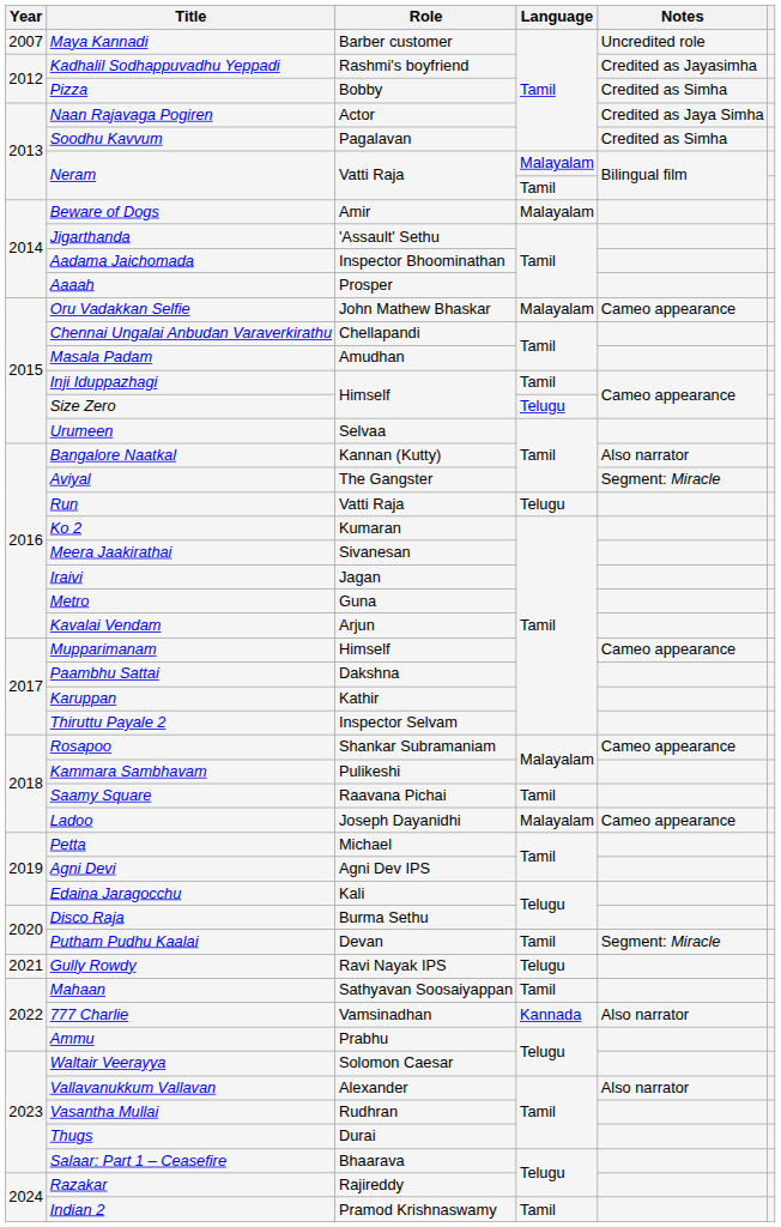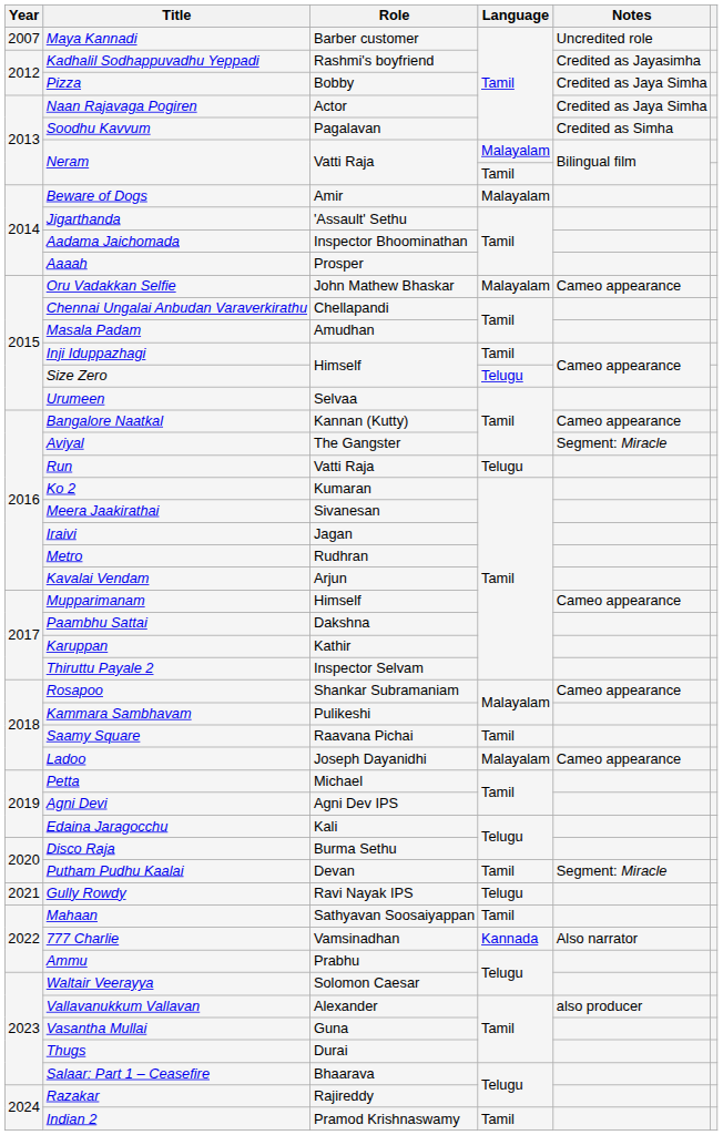 <table class="wikitable sortable" style="background:#f5f5f5;">
 <tr style="background:#B0C4DE;">
 <th>Year</th>
 <th>Title</th>
 <th>Role</th>
 <th>Language</th>
 <th scope="col" class="unsortable">Notes</th>
 <th scope="col" class="unsortable"></th>
 </tr>
 <tr>
 <td>2007</td>
 <td><em><a href='#'>Maya Kannadi</a></em></td>
 <td>Barber customer</td>
 <td rowspan="5"><a href='#'>Tamil</a></td>
 <td>Uncredited role</td>
 <td></td>
 </tr>
 <tr>
 <td rowspan="2">2012</td>
 <td><em><a href='#'>Kadhalil Sodhappuvadhu Yeppadi</a></em></td>
 <td>Rashmi's boyfriend</td>
 <td>Credited as Jayasimha</td>
 <td></td>
 </tr>
 <tr>
 <td><em><a href='#'>Pizza</a></em></td>
 <td>Bobby</td>
-<td>Credited as Simha</td>
+<td>Credited as Jaya Simha</td>
 <td></td>
 </tr>
 <tr>
 <td rowspan="4">2013</td>
 <td><em><a href='#'>Naan Rajavaga Pogiren</a></em></td>
 <td>Actor</td>
 <td>Credited as Jaya Simha</td>
 <td></td>
 </tr>
 <tr>
 <td><em><a href='#'>Soodhu Kavvum</a></em></td>
 <td>Pagalavan</td>
 <td>Credited as Simha</td>
 <td></td>
 </tr>
 <tr>
 <td rowspan="2"><em><a href='#'>Neram</a></em></td>
 <td rowspan="2">Vatti Raja</td>
 <td><a href='#'>Malayalam</a></td>
 <td rowspan="2">Bilingual film</td>
 <td></td>
 </tr>
 <tr>
 <td>Tamil</td>
 <td></td>
 </tr>
 <tr>
 <td rowspan="4">2014</td>
 <td><em><a href='#'>Beware of Dogs</a></em></td>
 <td>Amir</td>
 <td>Malayalam</td>
 <td></td>
 <td></td>
 </tr>
 <tr>
 <td><em><a href='#'>Jigarthanda</a></em></td>
 <td>'Assault' Sethu</td>
 <td rowspan="3">Tamil</td>
 <td></td>
 <td></td>
 </tr>
 <tr>
 <td><em><a href='#'>Aadama Jaichomada</a></em></td>
 <td>Inspector Bhoominathan</td>
 <td></td>
 <td></td>
 </tr>
 <tr>
 <td><em><a href='#'>Aaaah</a></em></td>
 <td>Prosper</td>
 <td></td>
 <td></td>
 </tr>
 <tr>
 <td rowspan="6">2015</td>
 <td><em><a href='#'>Oru Vadakkan Selfie</a></em></td>
 <td>John Mathew Bhaskar</td>
 <td>Malayalam</td>
 <td>Cameo appearance</td>
 <td></td>
 </tr>
 <tr>
 <td><em><a href='#'>Chennai Ungalai Anbudan Varaverkirathu</a></em></td>
 <td>Chellapandi</td>
 <td rowspan="2">Tamil</td>
 <td></td>
 <td></td>
 </tr>
 <tr>
 <td><em><a href='#'>Masala Padam</a></em></td>
 <td>Amudhan</td>
 <td></td>
 <td></td>
 </tr>
 <tr>
 <td><em><a href='#'>Inji Iduppazhagi</a></em></td>
 <td rowspan="2">Himself</td>
 <td>Tamil</td>
 <td rowspan="2">Cameo appearance</td>
 <td></td>
 </tr>
 <tr>
 <td><em>Size Zero</em></td>
 <td><a href='#'>Telugu</a></td>
 <td></td>
 </tr>
 <tr>
 <td><em><a href='#'>Urumeen</a></em></td>
 <td>Selvaa</td>
 <td rowspan="3">Tamil</td>
 <td></td>
 <td></td>
 </tr>
 <tr>
 <td rowspan="8">2016</td>
 <td><em><a href='#'>Bangalore Naatkal</a></em></td>
 <td>Kannan (Kutty)</td>
-<td>Also narrator</td>
+<td>Cameo appearance</td>
 <td></td>
 </tr>
 <tr>
 <td><em><a href='#'>Aviyal</a></em></td>
 <td>The Gangster</td>
 <td>Segment: <em>Miracle</em></td>
 <td></td>
 </tr>
 <tr>
 <td><em><a href='#'>Run</a></em></td>
 <td>Vatti Raja</td>
 <td>Telugu</td>
 <td></td>
 <td></td>
 </tr>
 <tr>
 <td><em><a href='#'>Ko 2</a></em></td>
 <td>Kumaran</td>
 <td rowspan="9">Tamil</td>
 <td></td>
 <td></td>
 </tr>
 <tr>
 <td><em><a href='#'>Meera Jaakirathai</a></em></td>
 <td>Sivanesan</td>
 <td></td>
 <td></td>
 </tr>
 <tr>
 <td><em><a href='#'>Iraivi</a></em></td>
 <td>Jagan</td>
 <td></td>
 <td></td>
 </tr>
 <tr>
 <td><em><a href='#'>Metro</a></em></td>
-<td>Guna</td>
+<td>Rudhran</td>
 <td></td>
 <td></td>
 </tr>
 <tr>
 <td><em><a href='#'>Kavalai Vendam</a></em></td>
 <td>Arjun</td>
 <td></td>
 <td></td>
 </tr>
 <tr>
 <td rowspan="4">2017</td>
 <td><em><a href='#'>Mupparimanam</a></em></td>
 <td>Himself</td>
 <td>Cameo appearance</td>
 <td></td>
 </tr>
 <tr>
 <td><em><a href='#'>Paambhu Sattai</a></em></td>
 <td>Dakshna</td>
 <td></td>
 <td></td>
 </tr>
 <tr>
 <td><em><a href='#'>Karuppan</a></em></td>
 <td>Kathir</td>
 <td></td>
 <td></td>
 </tr>
 <tr>
 <td><em><a href='#'>Thiruttu Payale 2</a></em></td>
 <td>Inspector Selvam</td>
 <td></td>
 <td></td>
 </tr>
 <tr>
 <td rowspan="4">2018</td>
 <td><em><a href='#'>Rosapoo</a></em></td>
 <td>Shankar Subramaniam</td>
 <td rowspan="2">Malayalam</td>
 <td>Cameo appearance</td>
 <td></td>
 </tr>
 <tr>
 <td><em><a href='#'>Kammara Sambhavam</a></em></td>
 <td>Pulikeshi</td>
 <td></td>
 <td></td>
 </tr>
 <tr>
 <td><em><a href='#'>Saamy Square</a></em></td>
 <td>Raavana Pichai</td>
 <td>Tamil</td>
 <td></td>
 <td></td>
 </tr>
 <tr>
 <td><em><a href='#'>Ladoo</a></em></td>
 <td>Joseph Dayanidhi</td>
 <td>Malayalam</td>
 <td>Cameo appearance</td>
 <td></td>
 </tr>
 <tr>
 <td rowspan="3">2019</td>
 <td><em><a href='#'>Petta</a></em></td>
 <td>Michael</td>
 <td rowspan="2">Tamil</td>
 <td></td>
 <td></td>
 </tr>
 <tr>
 <td><em><a href='#'>Agni Devi</a></em></td>
 <td>Agni Dev IPS</td>
 <td></td>
 <td></td>
 </tr>
 <tr>
 <td><em><a href='#'>Edaina Jaragocchu</a></em></td>
 <td>Kali</td>
 <td rowspan="2">Telugu</td>
 <td></td>
 <td></td>
 </tr>
 <tr>
 <td rowspan="2">2020</td>
 <td><em><a href='#'>Disco Raja</a></em></td>
 <td>Burma Sethu</td>
 <td></td>
 <td></td>
 </tr>
 <tr>
 <td><em><a href='#'>Putham Pudhu Kaalai</a></em></td>
 <td>Devan</td>
 <td>Tamil</td>
 <td>Segment: <em>Miracle</em></td>
 <td></td>
 </tr>
 <tr>
 <td>2021</td>
 <td><em><a href='#'>Gully Rowdy</a></em></td>
 <td>Ravi Nayak IPS</td>
 <td>Telugu</td>
 <td></td>
 </tr>
 <tr>
 <td rowspan="3">2022</td>
 <td><em><a href='#'>Mahaan</a></em></td>
 <td>Sathyavan Soosaiyappan</td>
 <td>Tamil</td>
 <td></td>
 <td></td>
 </tr>
 <tr>
 <td><em><a href='#'>777 Charlie</a></em></td>
 <td>Vamsinadhan</td>
 <td><a href='#'>Kannada</a></td>
 <td>Also narrator</td>
 <td></td>
 </tr>
 <tr>
 <td><em><a href='#'>Ammu</a></em></td>
 <td>Prabhu</td>
 <td rowspan="2">Telugu</td>
 <td></td>
 <td></td>
 </tr>
 <tr>
 <td rowspan="5">2023</td>
 <td><em><a href='#'>Waltair Veerayya</a></em></td>
 <td>Solomon Caesar</td>
 <td></td>
 <td></td>
 </tr>
 <tr>
 <td><em><a href='#'>Vallavanukkum Vallavan</a></em></td>
 <td>Alexander</td>
 <td rowspan="3">Tamil</td>
-<td>Also narrator</td>
+<td>also producer</td>
 <td></td>
 </tr>
 <tr>
 <td><em><a href='#'>Vasantha Mullai</a></em></td>
-<td>Rudhran</td>
+<td>Guna</td>
 <td></td>
 <td></td>
 </tr>
 <tr>
 <td><em><a href='#'>Thugs</a></em></td>
 <td>Durai</td>
 <td></td>
 <td></td>
 </tr>
 <tr>
 <td><em><a href='#'>Salaar: Part 1 – Ceasefire</a></em></td>
 <td>Bhaarava</td>
 <td rowspan="2">Telugu</td>
 <td></td>
 <td></td>
 </tr>
 <tr>
 <td rowspan="2">2024</td>
 <td><a href='#'><em>Razakar</em></a></td>
 <td>Rajireddy</td>
 <td></td>
 <td></td>
 </tr>
 <tr>
 <td><em><a href='#'>Indian 2</a></em></td>
 <td>Pramod Krishnaswamy</td>
 <td>Tamil</td>
 <td></td>
 <td></td>
 </tr>
 </table>
